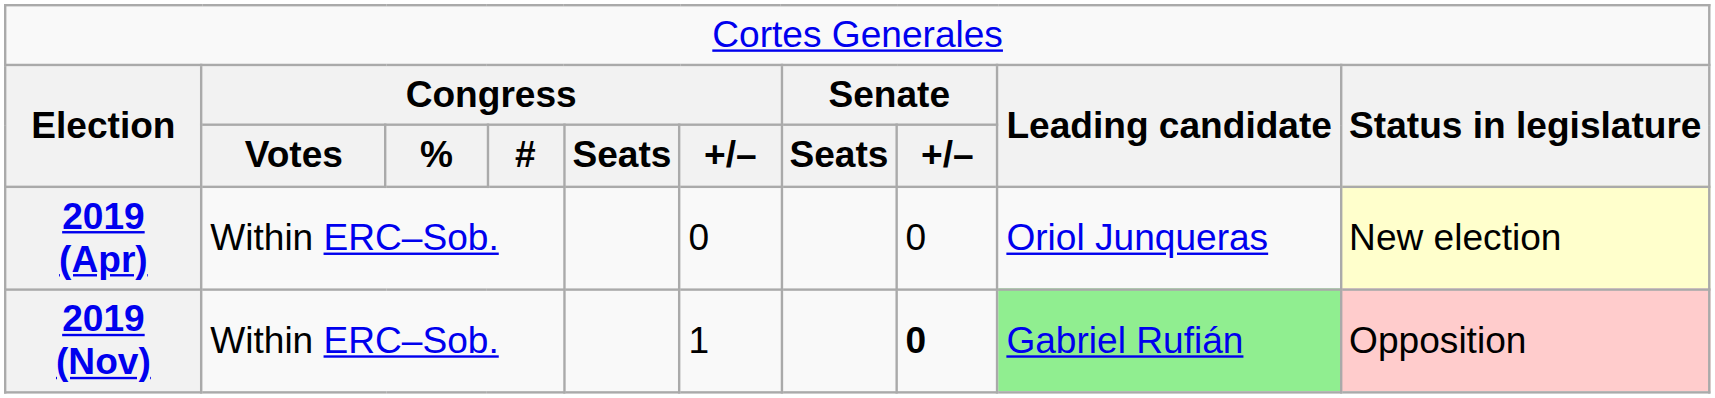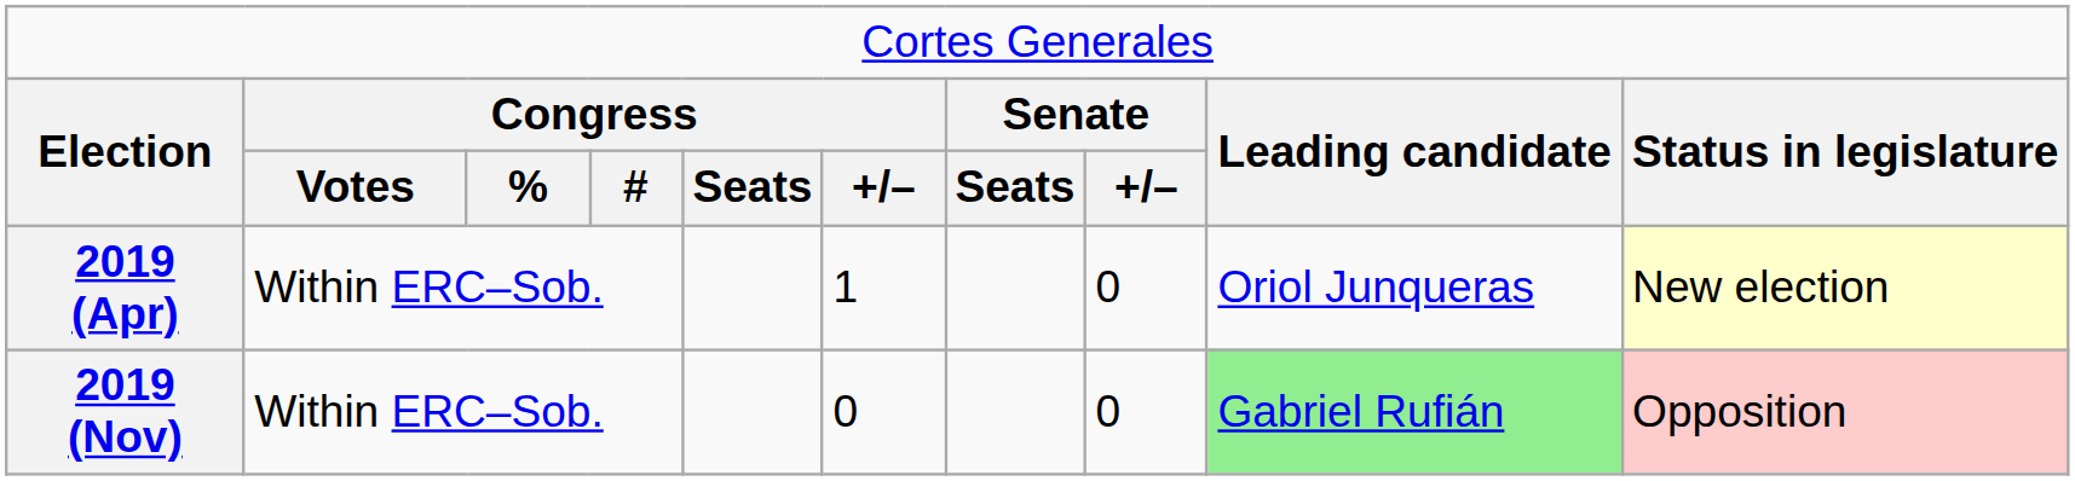 <table class="wikitable" style="font-size:97%; text-align:left;">
 <tr>
 <td colspan="10" align="center"><a href='#'>Cortes Generales</a></td>
 </tr>
 <tr>
 <th rowspan="2" width="75">Election</th>
 <th colspan="5">Congress</th>
 <th colspan="2">Senate</th>
 <th rowspan="2">Leading candidate</th>
 <th rowspan="2">Status in legislature</th>
 </tr>
 <tr>
 <th width="70">Votes</th>
 <th width="35">%</th>
 <th width="25">#</th>
 <th>Seats</th>
 <th width="35">+/–</th>
 <th>Seats</th>
 <th width="35">+/–</th>
 </tr>
 <tr>
 <th><a href='#'>2019 (Apr)</a></th>
 <td colspan="3">Within <a href='#'>ERC–Sob.</a></td>
 <td></td>
-<td>0</td>
+<td>1</td>
 <td></td>
 <td>0</td>
 <td><a href='#'>Oriol Junqueras</a></td>
 <td style="background:#ffc;">New election</td>
 </tr>
 <tr>
 <th><a href='#'>2019 (Nov)</a></th>
 <td colspan="3">Within <a href='#'>ERC–Sob.</a></td>
 <td></td>
-<td>1</td>
+<td>0</td>
 <td></td>
-<td><strong>0</strong></td>
+<td>0</td>
 <td style="background: lightgreen;"><a href='#'>Gabriel Rufián</a></td>
 <td style="background:#fcc;">Opposition</td>
 </tr>
 </table>
